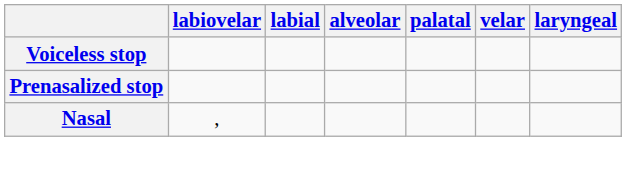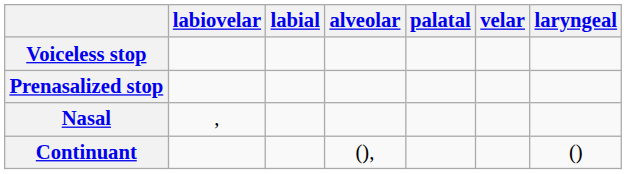 <table class="wikitable" style="text-align: center;">
 <tr>
 <th></th>
 <th><a href='#'>labiovelar</a></th>
 <th><a href='#'>labial</a></th>
 <th><a href='#'>alveolar</a></th>
 <th><a href='#'>palatal</a></th>
 <th><a href='#'>velar</a></th>
 <th><a href='#'>laryngeal</a></th>
 </tr>
 <tr>
 <th><a href='#'>Voiceless stop</a></th>
 <td></td>
 <td></td>
 <td></td>
 <td></td>
 <td></td>
 <td></td>
 </tr>
 <tr>
 <th><a href='#'>Prenasalized stop</a></th>
 <td></td>
 <td></td>
 <td></td>
 <td></td>
 <td></td>
 <td></td>
 </tr>
 <tr>
 <th><a href='#'>Nasal</a></th>
 <td>, </td>
 <td></td>
 <td></td>
 <td></td>
 <td></td>
 <td></td>
 </tr>
+<tr>
+<th><a href='#'>Continuant</a></th>
+<td></td>
+<td></td>
+<td>(), </td>
+<td></td>
+<td></td>
+<td>()</td>
+</tr>
 </table>
